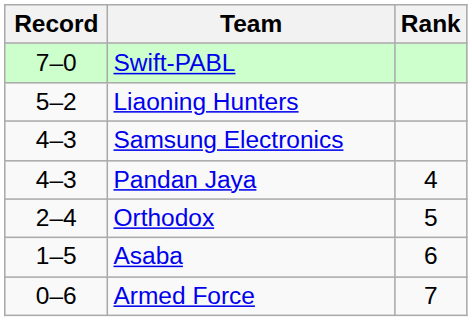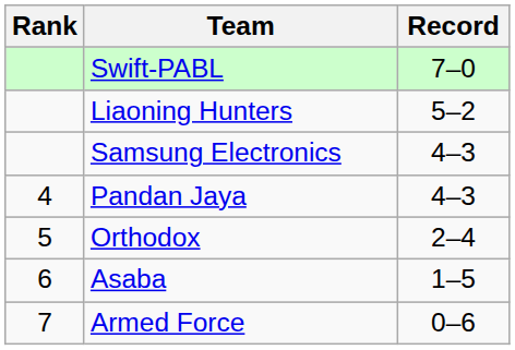 <table class="wikitable" style="text-align: center;">
 <tr>
+<th width=40>Rank</th>
+<th width=180>Team</th>
 <th width=60>Record</th>
-<th width=180>Team</th>
-<th width=40>Rank</th>
 </tr>
 <tr bgcolor="#ccffcc">
+<td></td>
+<td align=left> <a href='#'>Swift-PABL</a></td>
 <td>7–0</td>
-<td align=left> <a href='#'>Swift-PABL</a></td>
-<td></td>
 </tr>
 <tr>
+<td></td>
+<td align=left> <a href='#'>Liaoning Hunters</a></td>
 <td>5–2</td>
-<td align=left> <a href='#'>Liaoning Hunters</a></td>
-<td></td>
 </tr>
 <tr>
+<td></td>
+<td align=left> <a href='#'>Samsung Electronics</a></td>
 <td>4–3</td>
-<td align=left> <a href='#'>Samsung Electronics</a></td>
-<td></td>
 </tr>
 <tr>
+<td>4</td>
+<td align=left> <a href='#'>Pandan Jaya</a></td>
 <td>4–3</td>
-<td align=left> <a href='#'>Pandan Jaya</a></td>
-<td>4</td>
 </tr>
 <tr>
+<td>5</td>
+<td align=left> <a href='#'>Orthodox</a></td>
 <td>2–4</td>
-<td align=left> <a href='#'>Orthodox</a></td>
-<td>5</td>
 </tr>
 <tr>
+<td>6</td>
+<td align=left> <a href='#'>Asaba</a></td>
 <td>1–5</td>
-<td align=left> <a href='#'>Asaba</a></td>
-<td>6</td>
 </tr>
 <tr>
+<td>7</td>
+<td align=left> <a href='#'>Armed Force</a></td>
 <td>0–6</td>
-<td align=left> <a href='#'>Armed Force</a></td>
-<td>7</td>
 </tr>
 </table>
